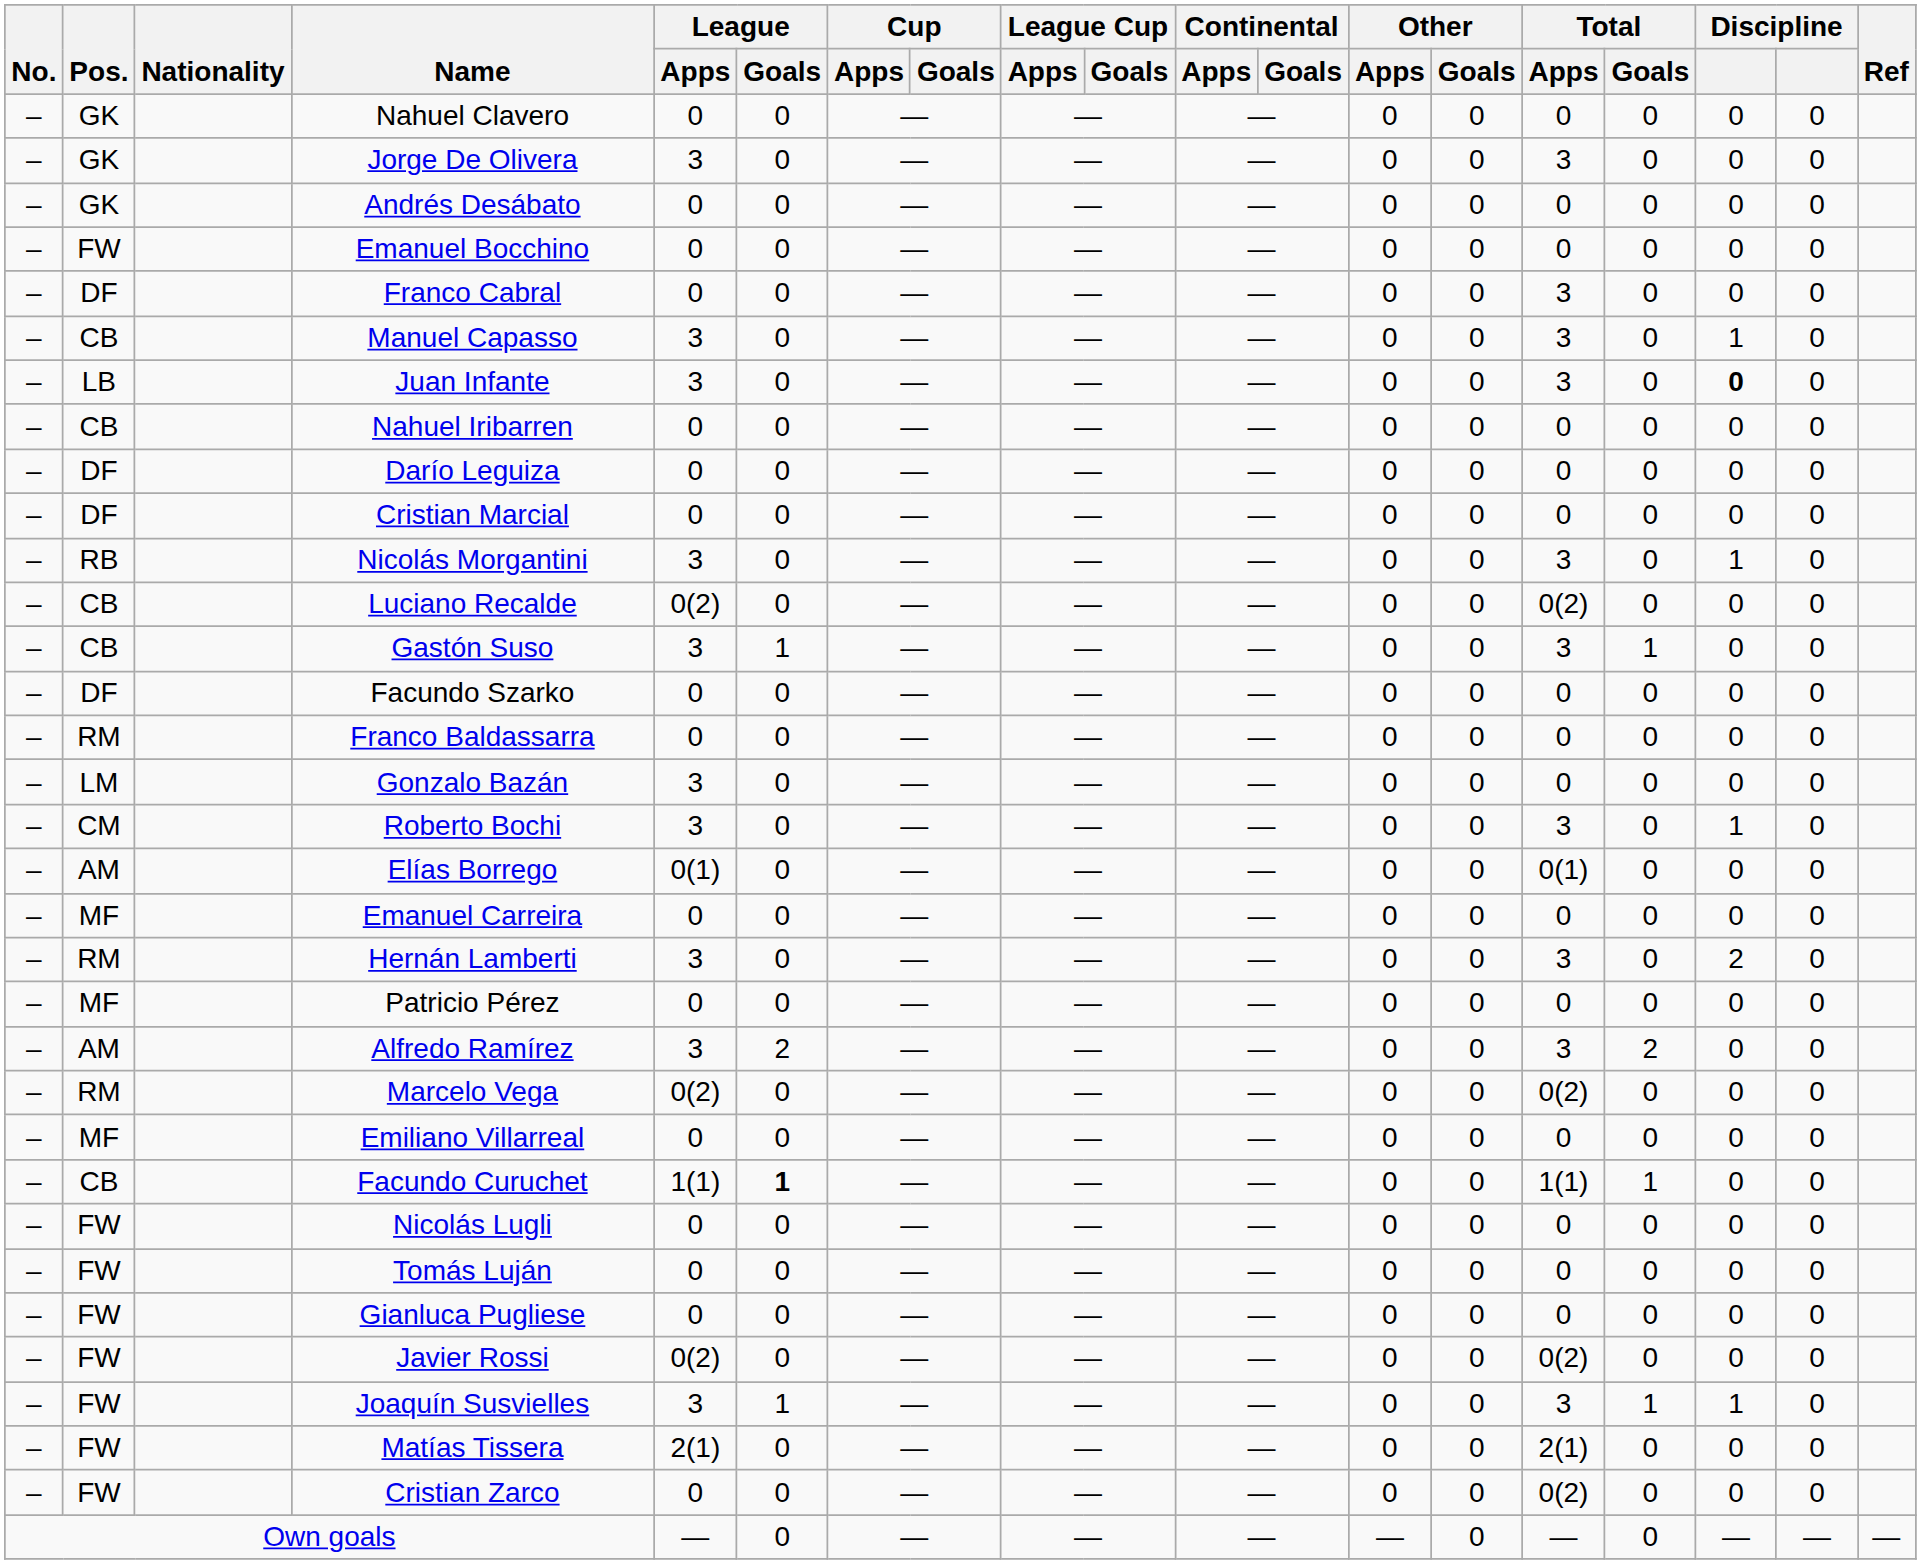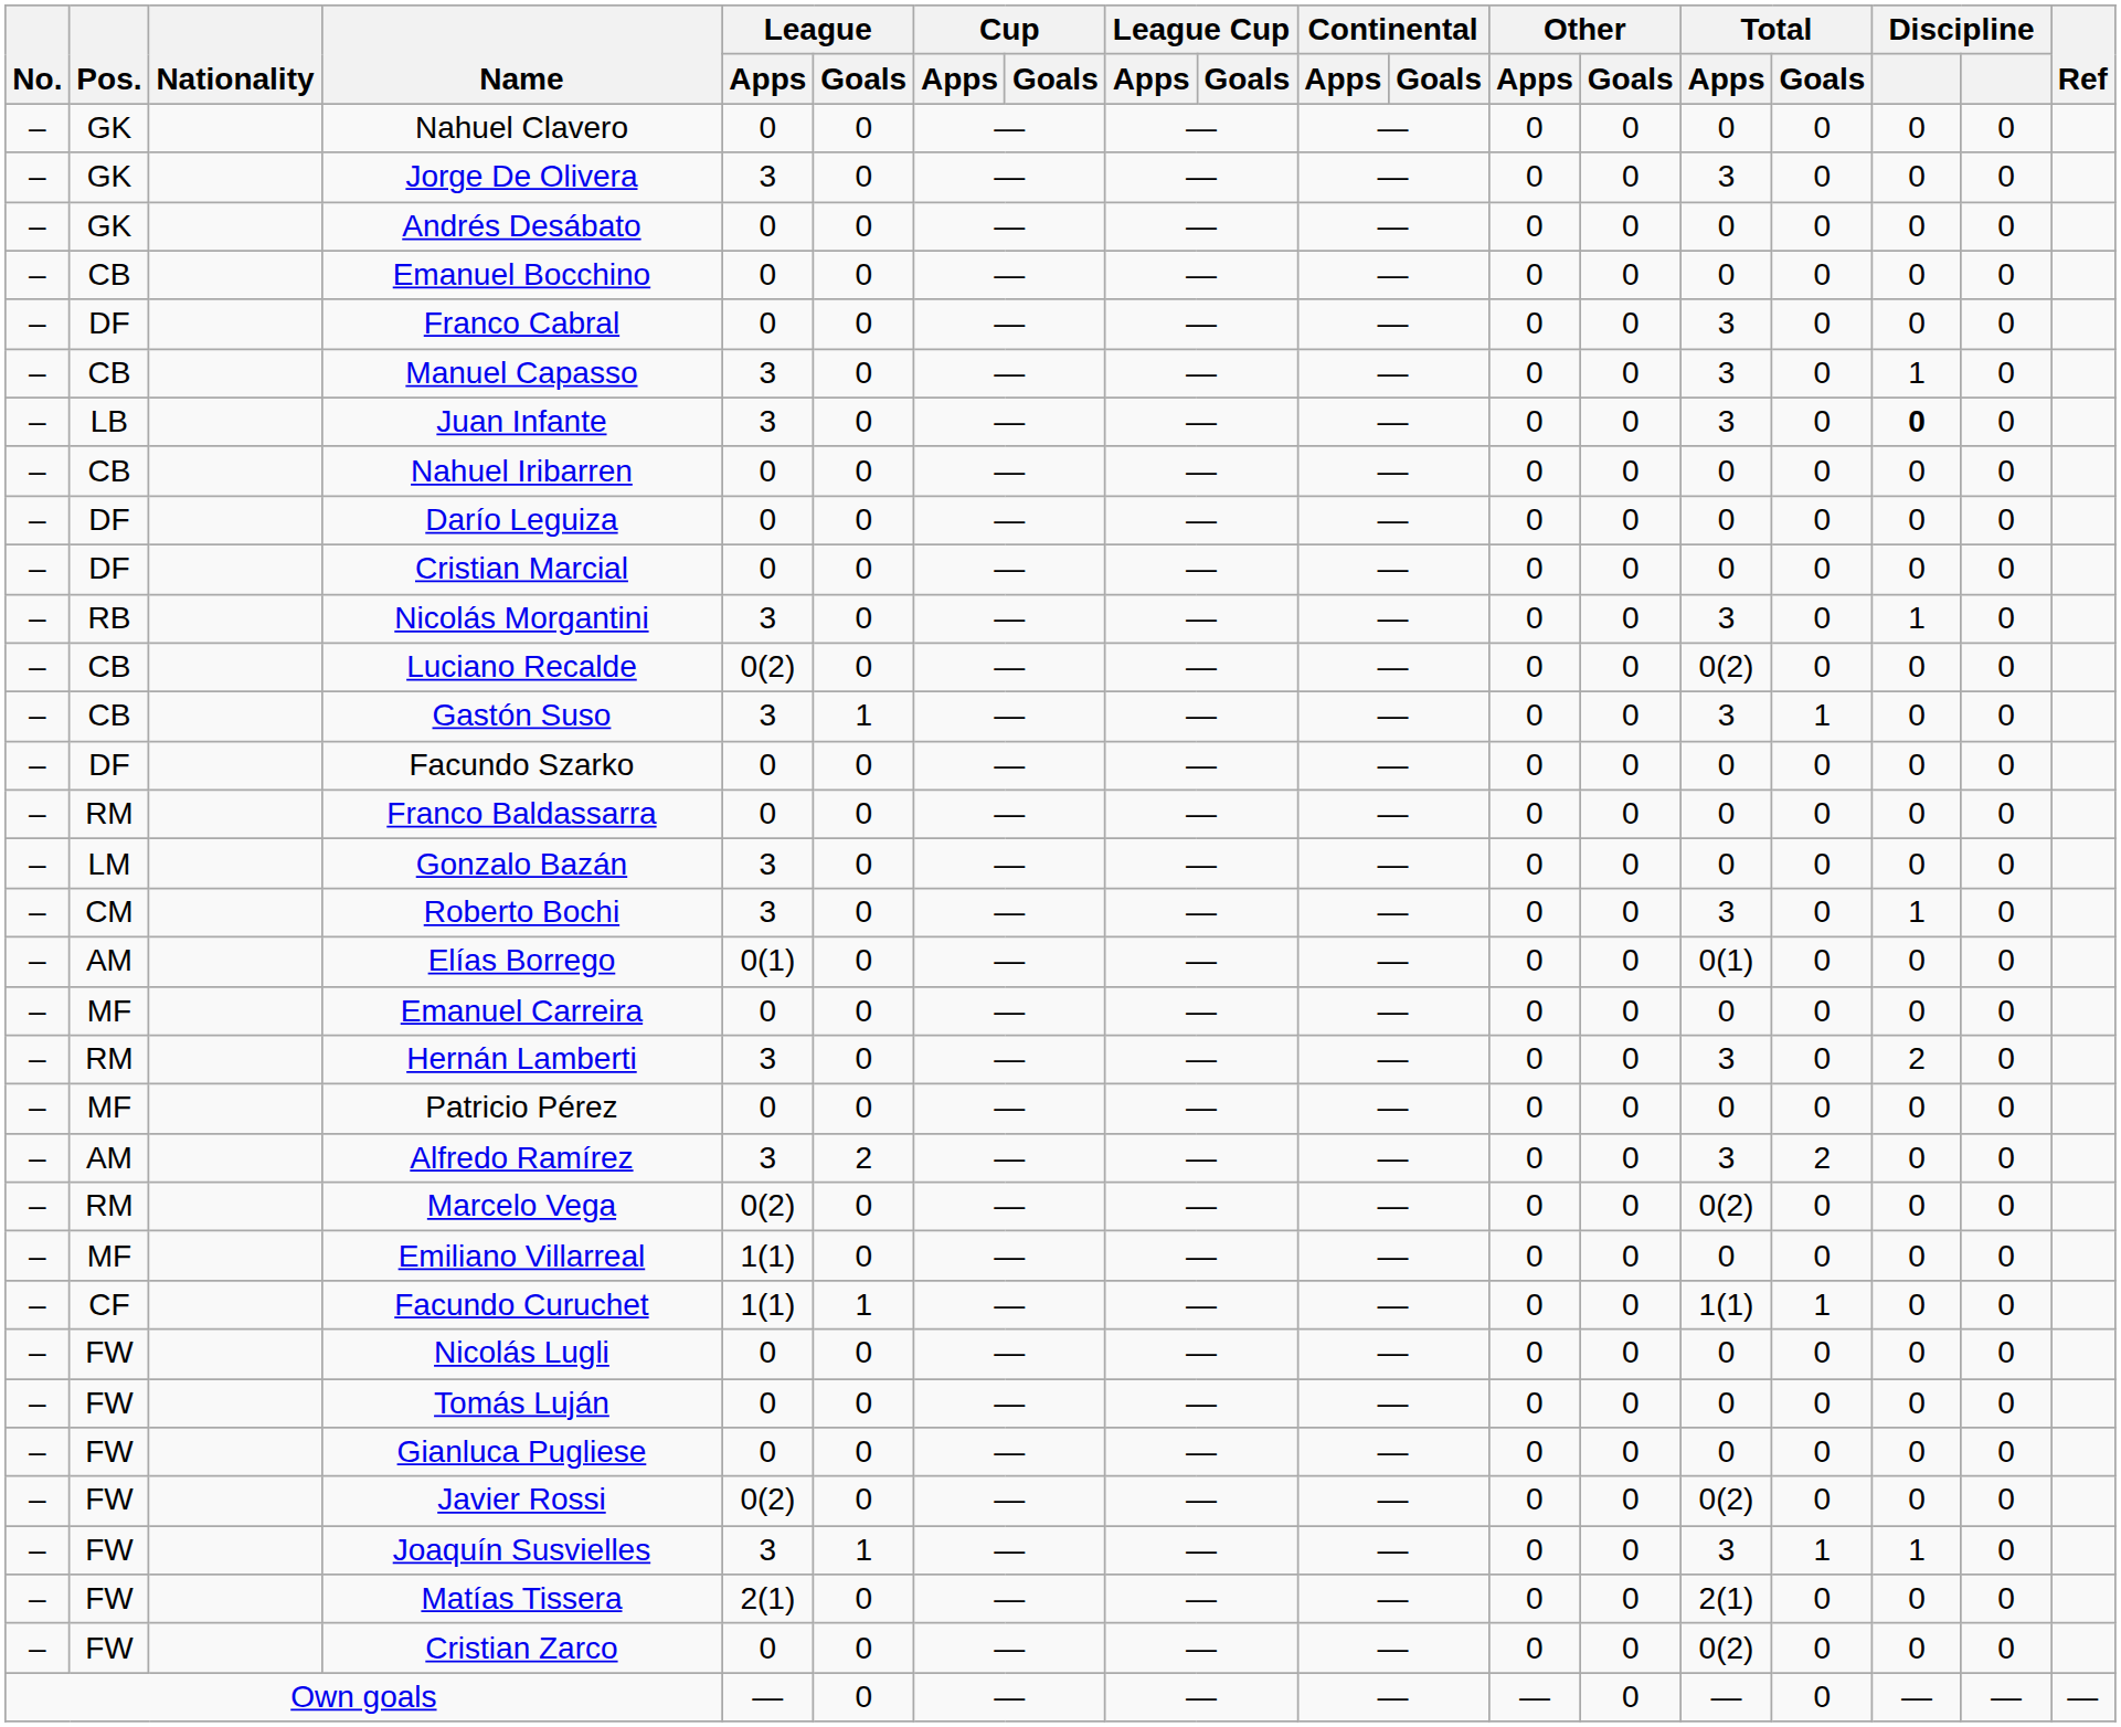 <table class="wikitable" style="text-align:center">
 <tr>
 <th rowspan="2" valign="bottom">No.</th>
 <th rowspan="2" valign="bottom">Pos.</th>
 <th rowspan="2" valign="bottom">Nationality</th>
 <th rowspan="2" valign="bottom" width="200">Name</th>
 <th colspan="2" width="85">League</th>
 <th colspan="2" width="85">Cup</th>
 <th colspan="2" width="85">League Cup</th>
 <th colspan="2" width="85">Continental</th>
 <th colspan="2" width="85">Other</th>
 <th colspan="2" width="85">Total</th>
 <th colspan="2" width="85">Discipline</th>
 <th rowspan="2" valign="bottom">Ref</th>
 </tr>
 <tr>
 <th>Apps</th>
 <th>Goals</th>
 <th>Apps</th>
 <th>Goals</th>
 <th>Apps</th>
 <th>Goals</th>
 <th>Apps</th>
 <th>Goals</th>
 <th>Apps</th>
 <th>Goals</th>
 <th>Apps</th>
 <th>Goals</th>
 <th></th>
 <th></th>
 </tr>
 <tr>
 <td align="center">–</td>
 <td align="center">GK</td>
 <td align="center"></td>
 <td align="center">Nahuel Clavero</td>
 <td>0</td>
 <td>0</td>
 <td colspan="2">—</td>
 <td colspan="2">—</td>
 <td colspan="2">—</td>
 <td>0</td>
 <td>0</td>
 <td>0</td>
 <td>0</td>
 <td>0</td>
 <td>0</td>
 <td></td>
 </tr>
 <tr>
 <td align="center">–</td>
 <td align="center">GK</td>
 <td align="center"></td>
 <td align="center"><a href='#'>Jorge De Olivera</a></td>
 <td>3</td>
 <td>0</td>
 <td colspan="2">—</td>
 <td colspan="2">—</td>
 <td colspan="2">—</td>
 <td>0</td>
 <td>0</td>
 <td>3</td>
 <td>0</td>
 <td>0</td>
 <td>0</td>
 <td></td>
 </tr>
 <tr>
 <td align="center">–</td>
 <td align="center">GK</td>
 <td align="center"></td>
 <td align="center"><a href='#'>Andrés Desábato</a></td>
 <td>0</td>
 <td>0</td>
 <td colspan="2">—</td>
 <td colspan="2">—</td>
 <td colspan="2">—</td>
 <td>0</td>
 <td>0</td>
 <td>0</td>
 <td>0</td>
 <td>0</td>
 <td>0</td>
 <td></td>
 </tr>
 <tr>
 <td align="center">–</td>
-<td align="center">FW</td>
+<td align="center">CB</td>
 <td align="center"></td>
 <td align="center"><a href='#'>Emanuel Bocchino</a></td>
 <td>0</td>
 <td>0</td>
 <td colspan="2">—</td>
 <td colspan="2">—</td>
 <td colspan="2">—</td>
 <td>0</td>
 <td>0</td>
 <td>0</td>
 <td>0</td>
 <td>0</td>
 <td>0</td>
 <td></td>
 </tr>
 <tr>
 <td align="center">–</td>
 <td align="center">DF</td>
 <td align="center"></td>
 <td align="center"><a href='#'>Franco Cabral</a></td>
 <td>0</td>
 <td>0</td>
 <td colspan="2">—</td>
 <td colspan="2">—</td>
 <td colspan="2">—</td>
 <td>0</td>
 <td>0</td>
 <td>3</td>
 <td>0</td>
 <td>0</td>
 <td>0</td>
 <td></td>
 </tr>
 <tr>
 <td align="center">–</td>
 <td align="center">CB</td>
 <td align="center"></td>
 <td align="center"><a href='#'>Manuel Capasso</a></td>
 <td>3</td>
 <td>0</td>
 <td colspan="2">—</td>
 <td colspan="2">—</td>
 <td colspan="2">—</td>
 <td>0</td>
 <td>0</td>
 <td>3</td>
 <td>0</td>
 <td>1</td>
 <td>0</td>
 <td></td>
 </tr>
 <tr>
 <td align="center">–</td>
 <td align="center">LB</td>
 <td align="center"></td>
 <td align="center"><a href='#'>Juan Infante</a></td>
 <td>3</td>
 <td>0</td>
 <td colspan="2">—</td>
 <td colspan="2">—</td>
 <td colspan="2">—</td>
 <td>0</td>
 <td>0</td>
 <td>3</td>
 <td>0</td>
 <td><strong>0</strong></td>
 <td>0</td>
 <td></td>
 </tr>
 <tr>
 <td align="center">–</td>
 <td align="center">CB</td>
 <td align="center"></td>
 <td align="center"><a href='#'>Nahuel Iribarren</a></td>
 <td>0</td>
 <td>0</td>
 <td colspan="2">—</td>
 <td colspan="2">—</td>
 <td colspan="2">—</td>
 <td>0</td>
 <td>0</td>
 <td>0</td>
 <td>0</td>
 <td>0</td>
 <td>0</td>
 <td></td>
 </tr>
 <tr>
 <td align="center">–</td>
 <td align="center">DF</td>
 <td align="center"></td>
 <td align="center"><a href='#'>Darío Leguiza</a></td>
 <td>0</td>
 <td>0</td>
 <td colspan="2">—</td>
 <td colspan="2">—</td>
 <td colspan="2">—</td>
 <td>0</td>
 <td>0</td>
 <td>0</td>
 <td>0</td>
 <td>0</td>
 <td>0</td>
 <td></td>
 </tr>
 <tr>
 <td align="center">–</td>
 <td align="center">DF</td>
 <td align="center"></td>
 <td align="center"><a href='#'>Cristian Marcial</a></td>
 <td>0</td>
 <td>0</td>
 <td colspan="2">—</td>
 <td colspan="2">—</td>
 <td colspan="2">—</td>
 <td>0</td>
 <td>0</td>
 <td>0</td>
 <td>0</td>
 <td>0</td>
 <td>0</td>
 <td></td>
 </tr>
 <tr>
 <td align="center">–</td>
 <td align="center">RB</td>
 <td align="center"></td>
 <td align="center"><a href='#'>Nicolás Morgantini</a></td>
 <td>3</td>
 <td>0</td>
 <td colspan="2">—</td>
 <td colspan="2">—</td>
 <td colspan="2">—</td>
 <td>0</td>
 <td>0</td>
 <td>3</td>
 <td>0</td>
 <td>1</td>
 <td>0</td>
 <td></td>
 </tr>
 <tr>
 <td align="center">–</td>
 <td align="center">CB</td>
 <td align="center"></td>
 <td align="center"><a href='#'>Luciano Recalde</a></td>
 <td>0(2)</td>
 <td>0</td>
 <td colspan="2">—</td>
 <td colspan="2">—</td>
 <td colspan="2">—</td>
 <td>0</td>
 <td>0</td>
 <td>0(2)</td>
 <td>0</td>
 <td>0</td>
 <td>0</td>
 <td></td>
 </tr>
 <tr>
 <td align="center">–</td>
 <td align="center">CB</td>
 <td align="center"></td>
 <td align="center"><a href='#'>Gastón Suso</a></td>
 <td>3</td>
 <td>1</td>
 <td colspan="2">—</td>
 <td colspan="2">—</td>
 <td colspan="2">—</td>
 <td>0</td>
 <td>0</td>
 <td>3</td>
 <td>1</td>
 <td>0</td>
 <td>0</td>
 <td></td>
 </tr>
 <tr>
 <td align="center">–</td>
 <td align="center">DF</td>
 <td align="center"></td>
 <td align="center">Facundo Szarko</td>
 <td>0</td>
 <td>0</td>
 <td colspan="2">—</td>
 <td colspan="2">—</td>
 <td colspan="2">—</td>
 <td>0</td>
 <td>0</td>
 <td>0</td>
 <td>0</td>
 <td>0</td>
 <td>0</td>
 <td></td>
 </tr>
 <tr>
 <td align="center">–</td>
 <td align="center">RM</td>
 <td align="center"></td>
 <td align="center"><a href='#'>Franco Baldassarra</a></td>
 <td>0</td>
 <td>0</td>
 <td colspan="2">—</td>
 <td colspan="2">—</td>
 <td colspan="2">—</td>
 <td>0</td>
 <td>0</td>
 <td>0</td>
 <td>0</td>
 <td>0</td>
 <td>0</td>
 <td></td>
 </tr>
 <tr>
 <td align="center">–</td>
 <td align="center">LM</td>
 <td align="center"></td>
 <td align="center"><a href='#'>Gonzalo Bazán</a></td>
 <td>3</td>
 <td>0</td>
 <td colspan="2">—</td>
 <td colspan="2">—</td>
 <td colspan="2">—</td>
 <td>0</td>
 <td>0</td>
 <td>0</td>
 <td>0</td>
 <td>0</td>
 <td>0</td>
 <td></td>
 </tr>
 <tr>
 <td align="center">–</td>
 <td align="center">CM</td>
 <td align="center"></td>
 <td align="center"><a href='#'>Roberto Bochi</a></td>
 <td>3</td>
 <td>0</td>
 <td colspan="2">—</td>
 <td colspan="2">—</td>
 <td colspan="2">—</td>
 <td>0</td>
 <td>0</td>
 <td>3</td>
 <td>0</td>
 <td>1</td>
 <td>0</td>
 <td></td>
 </tr>
 <tr>
 <td align="center">–</td>
 <td align="center">AM</td>
 <td align="center"></td>
 <td align="center"><a href='#'>Elías Borrego</a></td>
 <td>0(1)</td>
 <td>0</td>
 <td colspan="2">—</td>
 <td colspan="2">—</td>
 <td colspan="2">—</td>
 <td>0</td>
 <td>0</td>
 <td>0(1)</td>
 <td>0</td>
 <td>0</td>
 <td>0</td>
 <td></td>
 </tr>
 <tr>
 <td align="center">–</td>
 <td align="center">MF</td>
 <td align="center"></td>
 <td align="center"><a href='#'>Emanuel Carreira</a></td>
 <td>0</td>
 <td>0</td>
 <td colspan="2">—</td>
 <td colspan="2">—</td>
 <td colspan="2">—</td>
 <td>0</td>
 <td>0</td>
 <td>0</td>
 <td>0</td>
 <td>0</td>
 <td>0</td>
 <td></td>
 </tr>
 <tr>
 <td align="center">–</td>
 <td align="center">RM</td>
 <td align="center"></td>
 <td align="center"><a href='#'>Hernán Lamberti</a></td>
 <td>3</td>
 <td>0</td>
 <td colspan="2">—</td>
 <td colspan="2">—</td>
 <td colspan="2">—</td>
 <td>0</td>
 <td>0</td>
 <td>3</td>
 <td>0</td>
 <td>2</td>
 <td>0</td>
 <td></td>
 </tr>
 <tr>
 <td align="center">–</td>
 <td align="center">MF</td>
 <td align="center"></td>
 <td align="center">Patricio Pérez</td>
 <td>0</td>
 <td>0</td>
 <td colspan="2">—</td>
 <td colspan="2">—</td>
 <td colspan="2">—</td>
 <td>0</td>
 <td>0</td>
 <td>0</td>
 <td>0</td>
 <td>0</td>
 <td>0</td>
 <td></td>
 </tr>
 <tr>
 <td align="center">–</td>
 <td align="center">AM</td>
 <td align="center"></td>
 <td align="center"><a href='#'>Alfredo Ramírez</a></td>
 <td>3</td>
 <td>2</td>
 <td colspan="2">—</td>
 <td colspan="2">—</td>
 <td colspan="2">—</td>
 <td>0</td>
 <td>0</td>
 <td>3</td>
 <td>2</td>
 <td>0</td>
 <td>0</td>
 <td></td>
 </tr>
 <tr>
 <td align="center">–</td>
 <td align="center">RM</td>
 <td align="center"></td>
 <td align="center"><a href='#'>Marcelo Vega</a></td>
 <td>0(2)</td>
 <td>0</td>
 <td colspan="2">—</td>
 <td colspan="2">—</td>
 <td colspan="2">—</td>
 <td>0</td>
 <td>0</td>
 <td>0(2)</td>
 <td>0</td>
 <td>0</td>
 <td>0</td>
 <td></td>
 </tr>
 <tr>
 <td align="center">–</td>
 <td align="center">MF</td>
 <td align="center"></td>
 <td align="center"><a href='#'>Emiliano Villarreal</a></td>
-<td>0</td>
+<td>1(1)</td>
 <td>0</td>
 <td colspan="2">—</td>
 <td colspan="2">—</td>
 <td colspan="2">—</td>
 <td>0</td>
 <td>0</td>
 <td>0</td>
 <td>0</td>
 <td>0</td>
 <td>0</td>
 <td></td>
 </tr>
 <tr>
 <td align="center">–</td>
-<td align="center">CB</td>
+<td align="center">CF</td>
 <td align="center"></td>
 <td align="center"><a href='#'>Facundo Curuchet</a></td>
 <td>1(1)</td>
-<td><strong>1</strong></td>
+<td>1</td>
 <td colspan="2">—</td>
 <td colspan="2">—</td>
 <td colspan="2">—</td>
 <td>0</td>
 <td>0</td>
 <td>1(1)</td>
 <td>1</td>
 <td>0</td>
 <td>0</td>
 <td></td>
 </tr>
 <tr>
 <td align="center">–</td>
 <td align="center">FW</td>
 <td align="center"></td>
 <td align="center"><a href='#'>Nicolás Lugli</a></td>
 <td>0</td>
 <td>0</td>
 <td colspan="2">—</td>
 <td colspan="2">—</td>
 <td colspan="2">—</td>
 <td>0</td>
 <td>0</td>
 <td>0</td>
 <td>0</td>
 <td>0</td>
 <td>0</td>
 <td></td>
 </tr>
 <tr>
 <td align="center">–</td>
 <td align="center">FW</td>
 <td align="center"></td>
 <td align="center"><a href='#'>Tomás Luján</a></td>
 <td>0</td>
 <td>0</td>
 <td colspan="2">—</td>
 <td colspan="2">—</td>
 <td colspan="2">—</td>
 <td>0</td>
 <td>0</td>
 <td>0</td>
 <td>0</td>
 <td>0</td>
 <td>0</td>
 <td></td>
 </tr>
 <tr>
 <td align="center">–</td>
 <td align="center">FW</td>
 <td align="center"></td>
 <td align="center"><a href='#'>Gianluca Pugliese</a></td>
 <td>0</td>
 <td>0</td>
 <td colspan="2">—</td>
 <td colspan="2">—</td>
 <td colspan="2">—</td>
 <td>0</td>
 <td>0</td>
 <td>0</td>
 <td>0</td>
 <td>0</td>
 <td>0</td>
 <td></td>
 </tr>
 <tr>
 <td align="center">–</td>
 <td align="center">FW</td>
 <td align="center"></td>
 <td align="center"><a href='#'>Javier Rossi</a></td>
 <td>0(2)</td>
 <td>0</td>
 <td colspan="2">—</td>
 <td colspan="2">—</td>
 <td colspan="2">—</td>
 <td>0</td>
 <td>0</td>
 <td>0(2)</td>
 <td>0</td>
 <td>0</td>
 <td>0</td>
 <td></td>
 </tr>
 <tr>
 <td align="center">–</td>
 <td align="center">FW</td>
 <td align="center"></td>
 <td align="center"><a href='#'>Joaquín Susvielles</a></td>
 <td>3</td>
 <td>1</td>
 <td colspan="2">—</td>
 <td colspan="2">—</td>
 <td colspan="2">—</td>
 <td>0</td>
 <td>0</td>
 <td>3</td>
 <td>1</td>
 <td>1</td>
 <td>0</td>
 <td></td>
 </tr>
 <tr>
 <td align="center">–</td>
 <td align="center">FW</td>
 <td align="center"></td>
 <td align="center"><a href='#'>Matías Tissera</a></td>
 <td>2(1)</td>
 <td>0</td>
 <td colspan="2">—</td>
 <td colspan="2">—</td>
 <td colspan="2">—</td>
 <td>0</td>
 <td>0</td>
 <td>2(1)</td>
 <td>0</td>
 <td>0</td>
 <td>0</td>
 <td></td>
 </tr>
 <tr>
 <td align="center">–</td>
 <td align="center">FW</td>
 <td align="center"></td>
 <td align="center"><a href='#'>Cristian Zarco</a></td>
 <td>0</td>
 <td>0</td>
 <td colspan="2">—</td>
 <td colspan="2">—</td>
 <td colspan="2">—</td>
 <td>0</td>
 <td>0</td>
 <td>0(2)</td>
 <td>0</td>
 <td>0</td>
 <td>0</td>
 <td></td>
 </tr>
 <tr>
 <td colspan="4" align="center"><a href='#'>Own goals</a></td>
 <td>—</td>
 <td>0</td>
 <td colspan="2">—</td>
 <td colspan="2">—</td>
 <td colspan="2">—</td>
 <td>—</td>
 <td>0</td>
 <td>—</td>
 <td>0</td>
 <td>—</td>
 <td>—</td>
 <td>—</td>
 </tr>
 </table>
